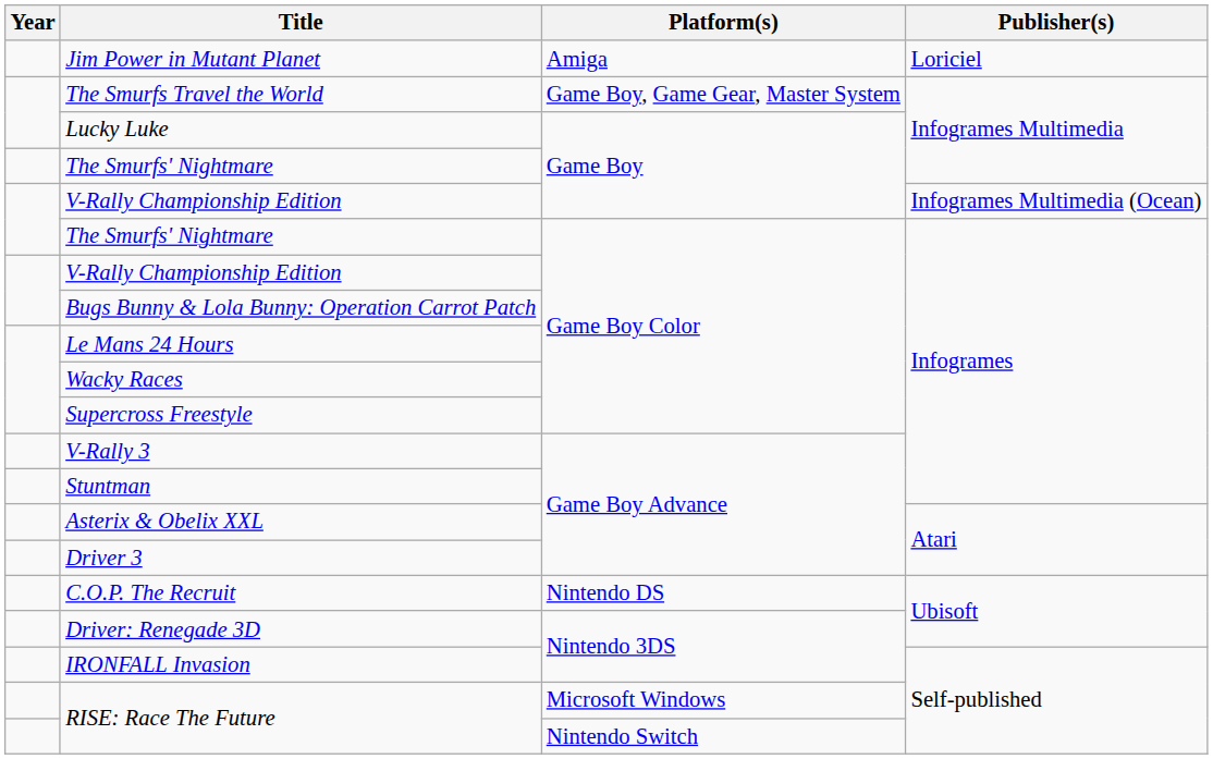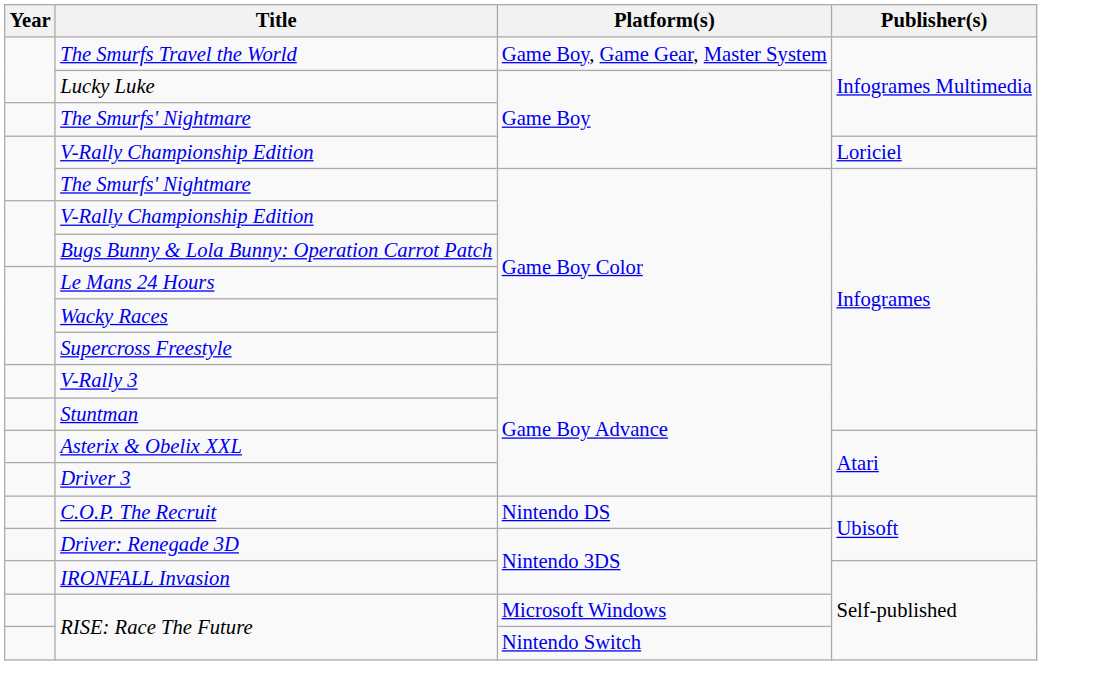 <table class="wikitable sortable">
 <tr>
 <th>Year</th>
 <th>Title</th>
 <th>Platform(s)</th>
 <th>Publisher(s)</th>
-</tr>
-<tr>
-<td></td>
-<td><em><a href='#'>Jim Power in Mutant Planet</a></em></td>
-<td><a href='#'>Amiga</a></td>
-<td><a href='#'>Loriciel</a></td>
 </tr>
 <tr>
 <td rowspan="2"></td>
 <td><em><a href='#'>The Smurfs Travel the World</a></em></td>
 <td><a href='#'>Game Boy</a>, <a href='#'>Game Gear</a>, <a href='#'>Master System</a></td>
 <td rowspan="3"><a href='#'>Infogrames Multimedia</a></td>
 </tr>
 <tr>
 <td><em>Lucky Luke</em></td>
 <td rowspan="3"><a href='#'>Game Boy</a></td>
 </tr>
 <tr>
 <td></td>
 <td><em><a href='#'>The Smurfs' Nightmare</a></em></td>
 </tr>
 <tr>
 <td rowspan="2"></td>
 <td><em><a href='#'>V-Rally Championship Edition</a></em></td>
-<td><a href='#'>Infogrames Multimedia</a> (<a href='#'>Ocean</a>)</td>
+<td><a href='#'>Loriciel</a></td>
 </tr>
 <tr>
 <td><em><a href='#'>The Smurfs' Nightmare</a></em></td>
 <td rowspan="6"><a href='#'>Game Boy Color</a></td>
 <td rowspan="8"><a href='#'>Infogrames</a></td>
 </tr>
 <tr>
 <td rowspan="2"></td>
 <td><em><a href='#'>V-Rally Championship Edition</a></em></td>
 </tr>
 <tr>
 <td><em><a href='#'>Bugs Bunny & Lola Bunny: Operation Carrot Patch</a></em></td>
 </tr>
 <tr>
 <td rowspan="3"></td>
 <td><em><a href='#'>Le Mans 24 Hours</a></em></td>
 </tr>
 <tr>
 <td><em><a href='#'>Wacky Races</a></em></td>
 </tr>
 <tr>
 <td><em><a href='#'>Supercross Freestyle</a></em></td>
 </tr>
 <tr>
 <td></td>
 <td><em><a href='#'>V-Rally 3</a></em></td>
 <td rowspan="4"><a href='#'>Game Boy Advance</a></td>
 </tr>
 <tr>
 <td></td>
 <td><em><a href='#'>Stuntman</a></em></td>
 </tr>
 <tr>
 <td></td>
 <td><em><a href='#'>Asterix & Obelix XXL</a></em></td>
 <td rowspan="2"><a href='#'>Atari</a></td>
 </tr>
 <tr>
 <td></td>
 <td><em><a href='#'>Driver 3</a></em></td>
 </tr>
 <tr>
 <td></td>
 <td><em><a href='#'>C.O.P. The Recruit</a></em></td>
 <td><a href='#'>Nintendo DS</a></td>
 <td rowspan="2"><a href='#'>Ubisoft</a></td>
 </tr>
 <tr>
 <td></td>
 <td><em><a href='#'>Driver: Renegade 3D</a></em></td>
 <td rowspan="2"><a href='#'>Nintendo 3DS</a></td>
 </tr>
 <tr>
 <td></td>
 <td><em><a href='#'>IRONFALL Invasion</a></em></td>
 <td rowspan="3">Self-published</td>
 </tr>
 <tr>
 <td></td>
 <td rowspan="2"><em>RISE: Race The Future</em></td>
 <td><a href='#'>Microsoft Windows</a></td>
 </tr>
 <tr>
 <td></td>
 <td><a href='#'>Nintendo Switch</a></td>
 </tr>
 </table>
